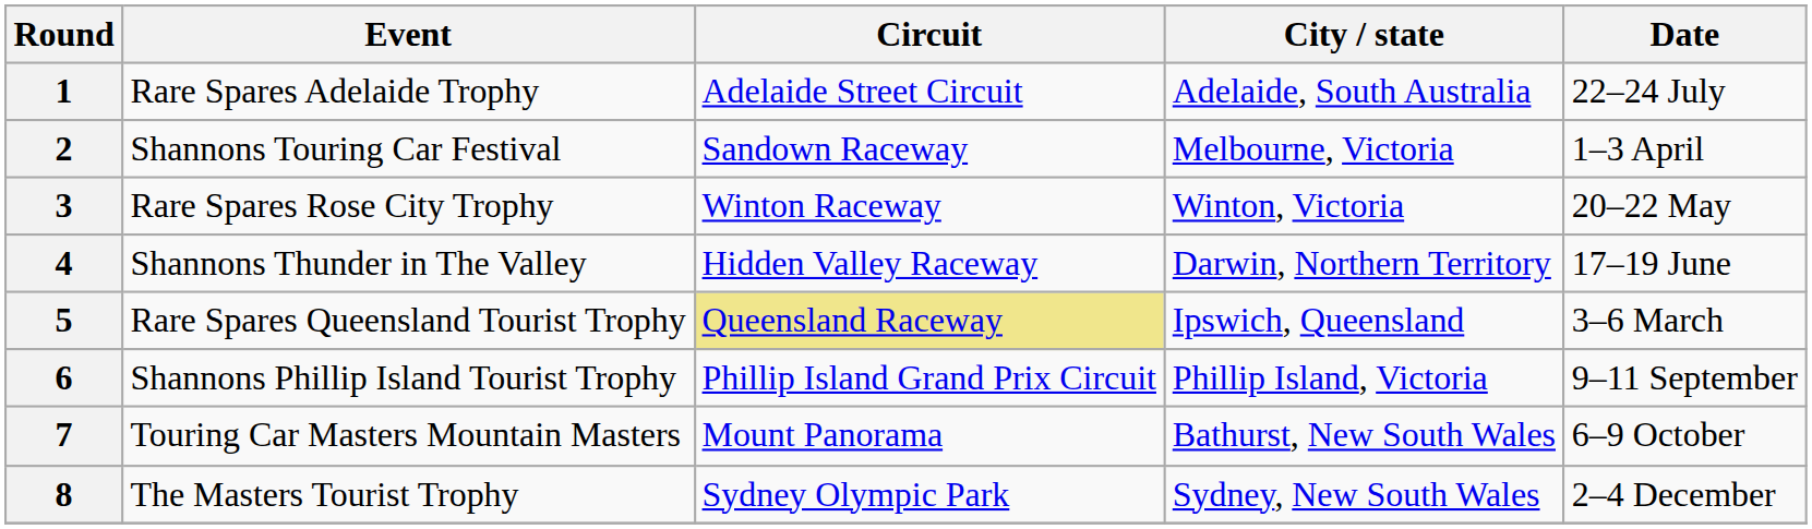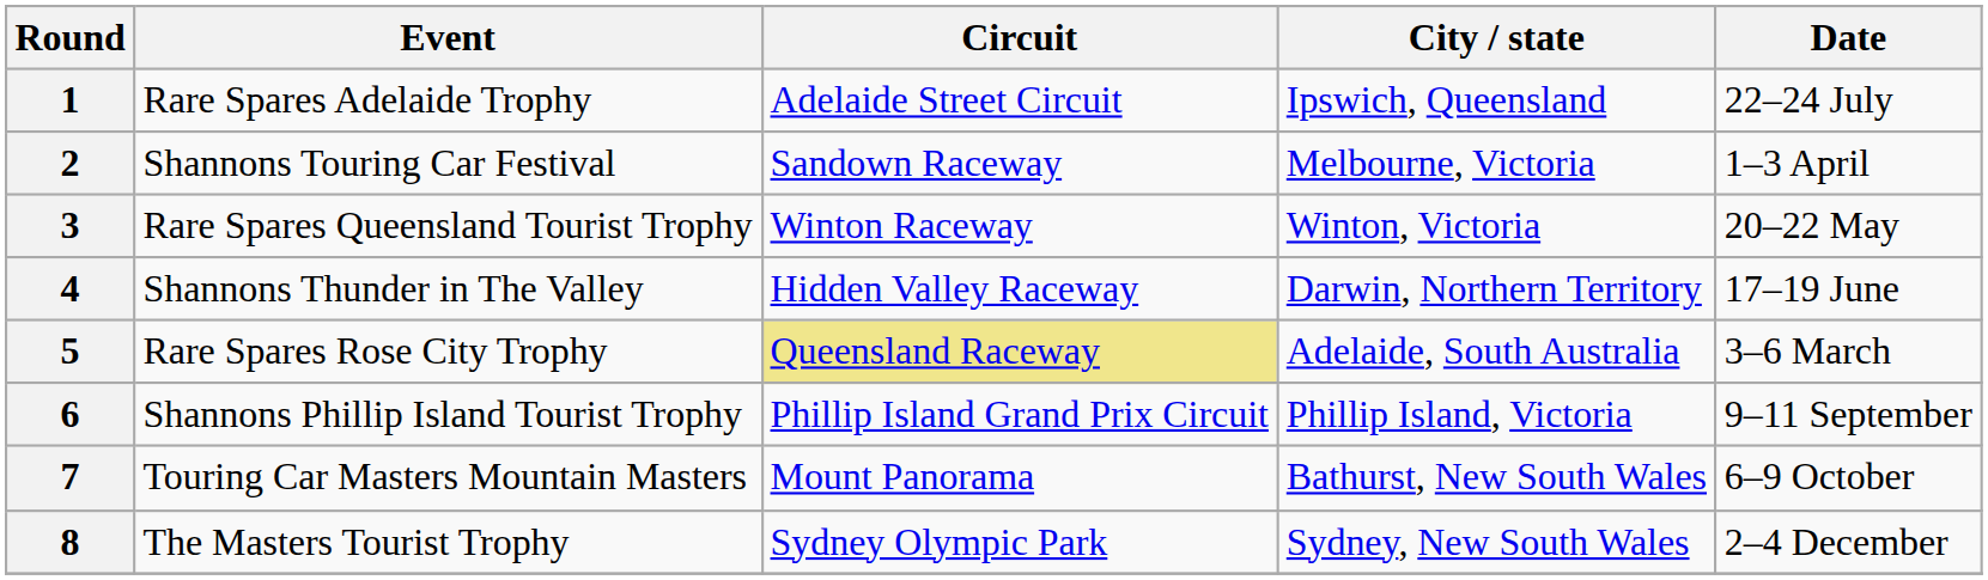 <table class="wikitable" style="font-size: 95%">
 <tr>
 <th>Round</th>
 <th>Event</th>
 <th>Circuit</th>
 <th>City / state</th>
 <th>Date</th>
 </tr>
 <tr>
 <th>1</th>
 <td>Rare Spares Adelaide Trophy</td>
 <td> <a href='#'>Adelaide Street Circuit</a></td>
-<td><a href='#'>Adelaide</a>, <a href='#'>South Australia</a></td>
+<td><a href='#'>Ipswich</a>, <a href='#'>Queensland</a></td>
 <td>22–24 July</td>
 </tr>
 <tr>
 <th>2</th>
 <td>Shannons Touring Car Festival</td>
 <td> <a href='#'>Sandown Raceway</a></td>
 <td><a href='#'>Melbourne</a>, <a href='#'>Victoria</a></td>
 <td>1–3 April</td>
 </tr>
 <tr>
 <th>3</th>
-<td>Rare Spares Rose City Trophy</td>
+<td>Rare Spares Queensland Tourist Trophy</td>
 <td> <a href='#'>Winton Raceway</a></td>
 <td><a href='#'>Winton</a>, <a href='#'>Victoria</a></td>
 <td>20–22 May</td>
 </tr>
 <tr>
 <th>4</th>
 <td>Shannons Thunder in The Valley</td>
 <td> <a href='#'>Hidden Valley Raceway</a></td>
 <td><a href='#'>Darwin</a>, <a href='#'>Northern Territory</a></td>
 <td>17–19 June</td>
 </tr>
 <tr>
 <th>5</th>
-<td>Rare Spares Queensland Tourist Trophy</td>
+<td>Rare Spares Rose City Trophy</td>
 <td style="background: khaki;"> <a href='#'>Queensland Raceway</a></td>
-<td><a href='#'>Ipswich</a>, <a href='#'>Queensland</a></td>
+<td><a href='#'>Adelaide</a>, <a href='#'>South Australia</a></td>
 <td>3–6 March</td>
 </tr>
 <tr>
 <th>6</th>
 <td>Shannons Phillip Island Tourist Trophy</td>
 <td> <a href='#'>Phillip Island Grand Prix Circuit</a></td>
 <td><a href='#'>Phillip Island</a>, <a href='#'>Victoria</a></td>
 <td>9–11 September</td>
 </tr>
 <tr>
 <th>7</th>
 <td>Touring Car Masters Mountain Masters</td>
 <td> <a href='#'>Mount Panorama</a></td>
 <td><a href='#'>Bathurst</a>, <a href='#'>New South Wales</a></td>
 <td>6–9 October</td>
 </tr>
 <tr>
 <th>8</th>
 <td>The Masters Tourist Trophy</td>
 <td> <a href='#'>Sydney Olympic Park</a></td>
 <td><a href='#'>Sydney</a>, <a href='#'>New South Wales</a></td>
 <td>2–4 December</td>
 </tr>
 <tr>
 </tr>
 </table>
